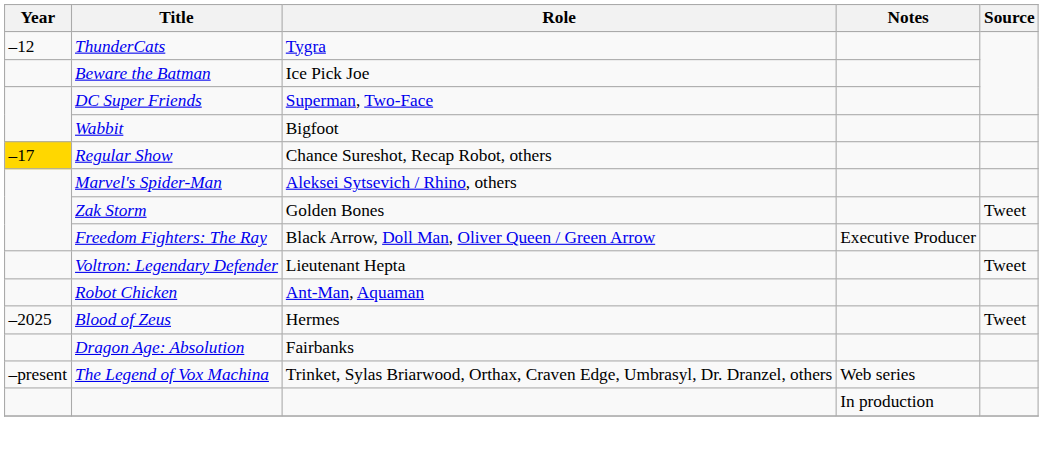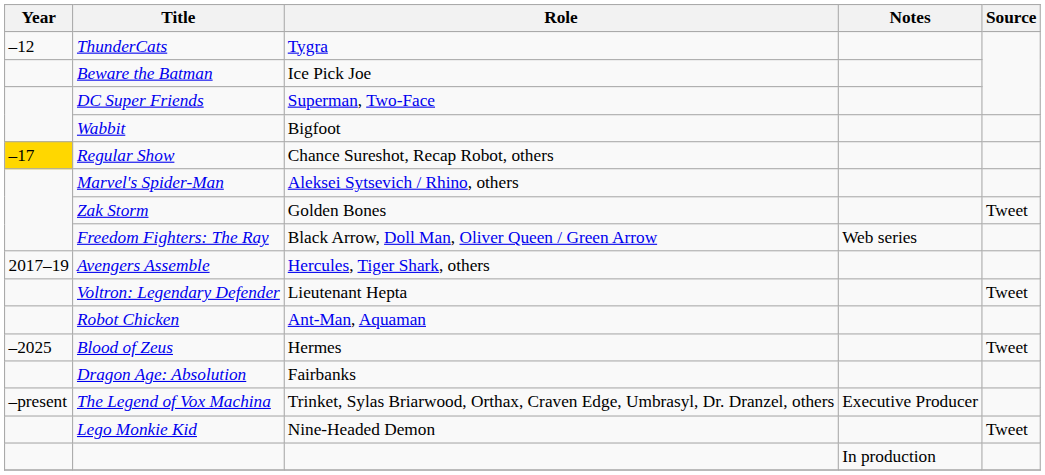 <table class="wikitable sortable plainrowheaders">
 <tr>
 <th>Year</th>
 <th>Title</th>
 <th>Role</th>
 <th class="unsortable">Notes</th>
 <th class="unsortable">Source</th>
 </tr>
 <tr>
 <td>–12</td>
 <td><em><a href='#'>ThunderCats</a></em></td>
 <td><a href='#'>Tygra</a></td>
 <td></td>
 <td rowspan="3"></td>
 </tr>
 <tr>
 <td></td>
 <td><em><a href='#'>Beware the Batman</a></em></td>
 <td>Ice Pick Joe</td>
 <td></td>
 </tr>
 <tr>
 <td rowspan="2"></td>
 <td><em><a href='#'>DC Super Friends</a></em></td>
 <td><a href='#'>Superman</a>, <a href='#'>Two-Face</a></td>
 <td></td>
 </tr>
 <tr>
 <td><em><a href='#'>Wabbit</a></em></td>
 <td>Bigfoot</td>
 <td></td>
 <td></td>
 </tr>
 <tr>
 <td style="background: gold;">–17</td>
 <td><em><a href='#'>Regular Show</a></em></td>
 <td>Chance Sureshot, Recap Robot, others</td>
 <td></td>
 <td></td>
 </tr>
 <tr>
 <td rowspan="3"></td>
 <td><em><a href='#'>Marvel's Spider-Man</a></em></td>
 <td><a href='#'>Aleksei Sytsevich / Rhino</a>, others</td>
 <td></td>
 <td></td>
 </tr>
 <tr>
 <td><em><a href='#'>Zak Storm</a></em></td>
 <td>Golden Bones</td>
 <td></td>
 <td>Tweet</td>
 </tr>
 <tr>
 <td><em><a href='#'>Freedom Fighters: The Ray</a></em></td>
 <td>Black Arrow, <a href='#'>Doll Man</a>, <a href='#'>Oliver Queen / Green Arrow</a></td>
-<td>Executive Producer</td>
+<td>Web series</td>
+<td></td>
+</tr>
+<tr>
+<td>2017–19</td>
+<td><em><a href='#'>Avengers Assemble</a></em></td>
+<td><a href='#'>Hercules</a>, <a href='#'>Tiger Shark</a>, others</td>
+<td></td>
 <td></td>
 </tr>
 <tr>
 <td></td>
 <td><em><a href='#'>Voltron: Legendary Defender</a></em></td>
 <td>Lieutenant Hepta</td>
 <td></td>
 <td>Tweet</td>
 </tr>
 <tr>
 <td></td>
 <td><em><a href='#'>Robot Chicken</a></em></td>
 <td><a href='#'>Ant-Man</a>, <a href='#'>Aquaman</a></td>
 <td></td>
 <td></td>
 </tr>
 <tr>
 <td>–2025</td>
 <td><em><a href='#'>Blood of Zeus</a></em></td>
 <td>Hermes</td>
 <td></td>
 <td>Tweet</td>
 </tr>
 <tr>
 <td></td>
 <td><em><a href='#'>Dragon Age: Absolution</a></em></td>
 <td>Fairbanks</td>
 <td></td>
 <td></td>
 </tr>
 <tr>
 <td>–present</td>
 <td><em><a href='#'>The Legend of Vox Machina</a></em></td>
 <td>Trinket, Sylas Briarwood, Orthax, Craven Edge, Umbrasyl, Dr. Dranzel,  others</td>
-<td>Web series</td>
+<td>Executive Producer</td>
 <td></td>
+</tr>
+<tr>
+<td></td>
+<td><em><a href='#'>Lego Monkie Kid</a></em></td>
+<td>Nine-Headed Demon</td>
+<td></td>
+<td>Tweet</td>
 </tr>
 <tr>
 <td></td>
 <td></td>
 <td></td>
 <td>In production</td>
 <td></td>
 </tr>
 <tr>
 </tr>
 </table>
